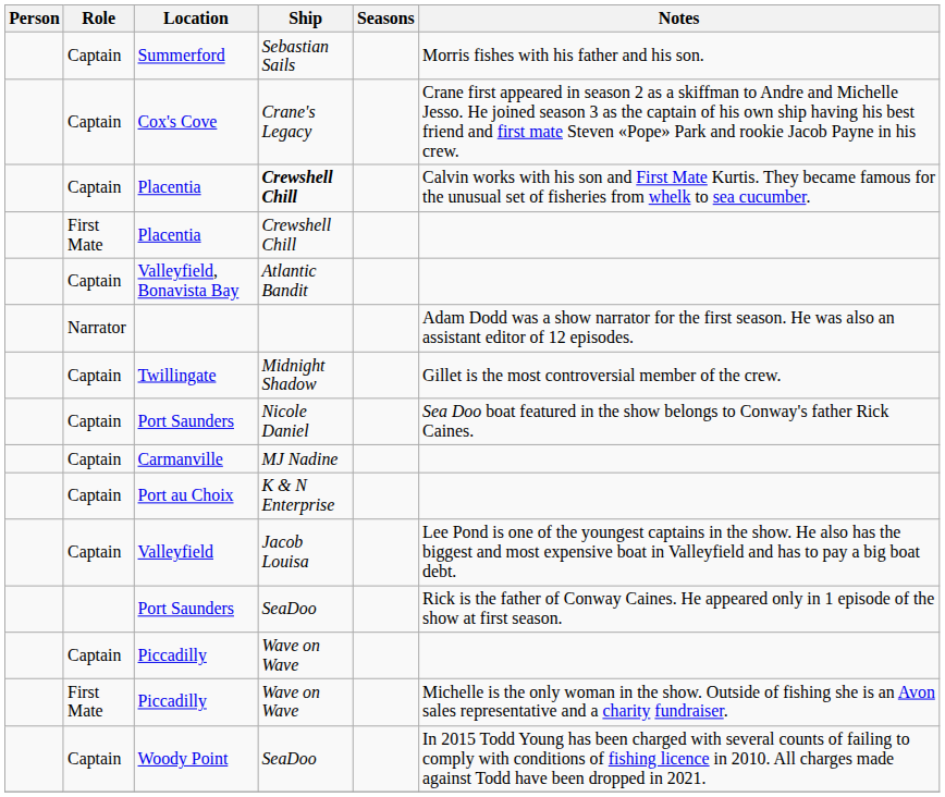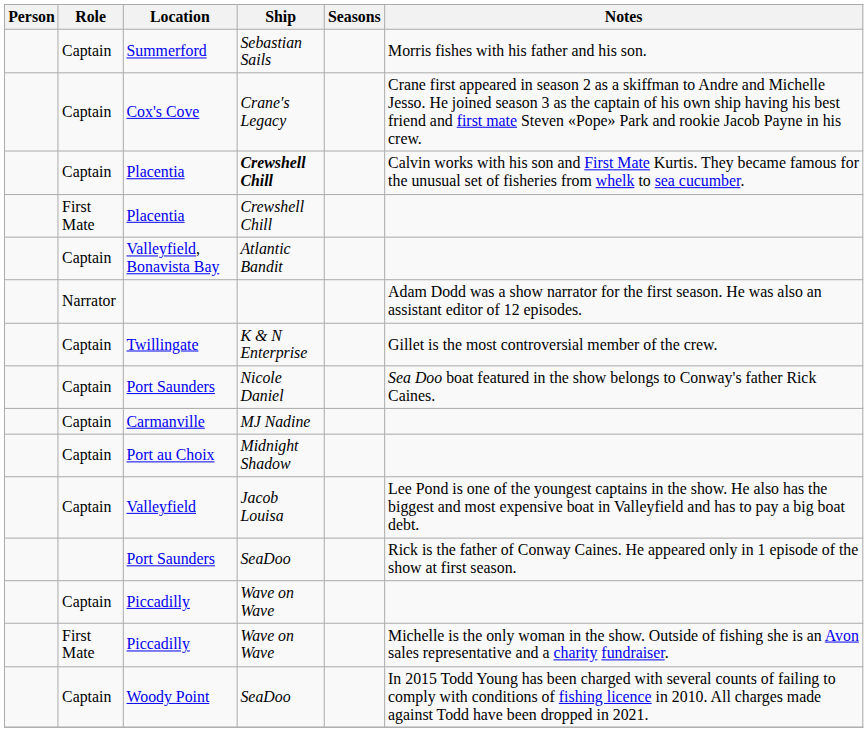 <table class="sortable wikitable">
 <tr>
 <th>Person</th>
 <th>Role</th>
 <th>Location</th>
 <th>Ship</th>
 <th>Seasons</th>
 <th>Notes</th>
 </tr>
 <tr>
 <td></td>
 <td>Captain</td>
 <td><a href='#'>Summerford</a></td>
 <td><em>Sebastian Sails</em></td>
 <td></td>
 <td>Morris fishes with his father and his son.</td>
 </tr>
 <tr>
 <td></td>
 <td>Captain</td>
 <td><a href='#'>Cox's Cove</a></td>
 <td><em>Crane's Legacy</em></td>
 <td></td>
 <td>Crane first appeared in season 2 as a skiffman to Andre and Michelle Jesso. He joined season 3 as the captain of his own ship having his best friend and <a href='#'>first mate</a> Steven «Pope» Park and rookie Jacob Payne in his crew.</td>
 </tr>
 <tr>
 <td></td>
 <td>Captain</td>
 <td><a href='#'>Placentia</a></td>
 <td><strong><em>Crewshell Chill</em></strong></td>
 <td></td>
 <td>Calvin works with his son and <a href='#'>First Mate</a> Kurtis. They became famous for the unusual set of fisheries from <a href='#'>whelk</a> to <a href='#'>sea cucumber</a>.</td>
 </tr>
 <tr>
 <td></td>
 <td>First Mate</td>
 <td><a href='#'>Placentia</a></td>
 <td><em>Crewshell Chill</em></td>
 <td></td>
 <td></td>
 </tr>
 <tr>
 <td></td>
 <td>Captain</td>
 <td><a href='#'>Valleyfield</a>, <a href='#'>Bonavista Bay</a></td>
 <td><em>Atlantic Bandit</em></td>
 <td></td>
 <td></td>
 </tr>
 <tr>
 <td></td>
 <td>Narrator</td>
 <td></td>
 <td></td>
 <td></td>
 <td>Adam Dodd was a show narrator for the first season. He was also an assistant editor of 12 episodes.</td>
 </tr>
 <tr>
 <td></td>
 <td>Captain</td>
 <td><a href='#'>Twillingate</a></td>
-<td><em>Midnight Shadow</em></td>
+<td><em>K & N Enterprise</em></td>
 <td></td>
 <td>Gillet is the most controversial member of the crew.</td>
 </tr>
 <tr>
 <td></td>
 <td>Captain</td>
 <td><a href='#'>Port Saunders</a></td>
 <td><em>Nicole Daniel</em></td>
 <td></td>
 <td><em>Sea Doo</em> boat featured in the show belongs to Conway's father Rick Caines.</td>
 </tr>
 <tr>
 <td></td>
 <td>Captain</td>
 <td><a href='#'>Carmanville</a></td>
 <td><em>MJ Nadine</em></td>
 <td></td>
 <td></td>
 </tr>
 <tr>
 <td></td>
 <td>Captain</td>
 <td><a href='#'>Port au Choix</a></td>
-<td><em>K & N Enterprise</em></td>
+<td><em>Midnight Shadow</em></td>
 <td></td>
 <td></td>
 </tr>
 <tr>
 <td></td>
 <td>Captain</td>
 <td><a href='#'>Valleyfield</a></td>
 <td><em>Jacob Louisa</em></td>
 <td></td>
 <td>Lee Pond is one of the youngest captains in the show. He also has the biggest and most expensive boat in Valleyfield and has to pay a big boat debt.</td>
 </tr>
 <tr>
 <td></td>
 <td></td>
 <td><a href='#'>Port Saunders</a></td>
 <td><em>SeaDoo</em></td>
 <td></td>
 <td>Rick is the father of Conway Caines. He appeared only in 1 episode of the show at first season.</td>
 </tr>
 <tr>
 <td></td>
 <td>Captain</td>
 <td><a href='#'>Piccadilly</a></td>
 <td><em>Wave on Wave</em></td>
 <td></td>
 <td></td>
 </tr>
 <tr>
 <td></td>
 <td>First Mate</td>
 <td><a href='#'>Piccadilly</a></td>
 <td><em>Wave on Wave</em></td>
 <td></td>
 <td>Michelle is the only woman in the show. Outside of fishing she is an <a href='#'>Avon</a> sales representative and a <a href='#'>charity</a> <a href='#'>fundraiser</a>.</td>
 </tr>
 <tr>
 <td></td>
 <td>Captain</td>
 <td><a href='#'>Woody Point</a></td>
 <td><em>SeaDoo</em></td>
 <td></td>
 <td>In 2015 Todd Young has been charged with several counts of failing to comply with conditions of <a href='#'>fishing licence</a> in 2010. All charges made against Todd have been dropped in 2021.</td>
 </tr>
 <tr>
 </tr>
 </table>
